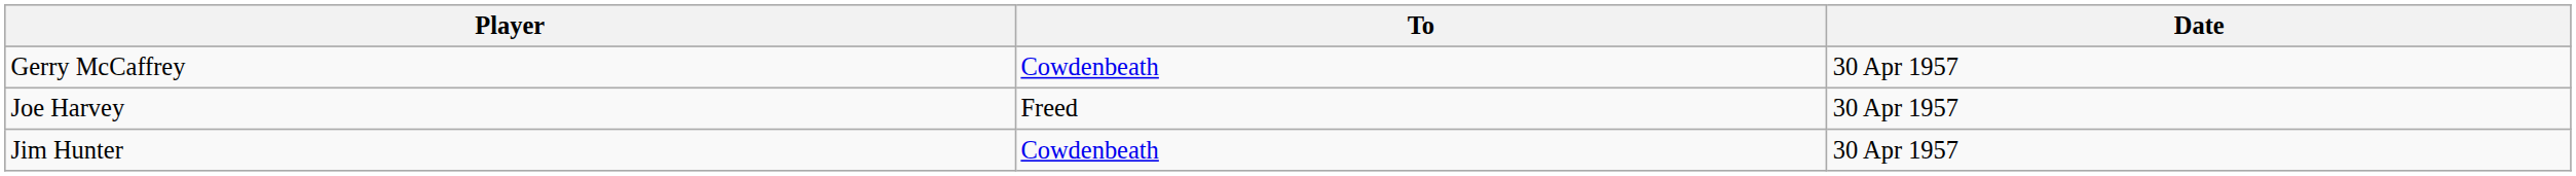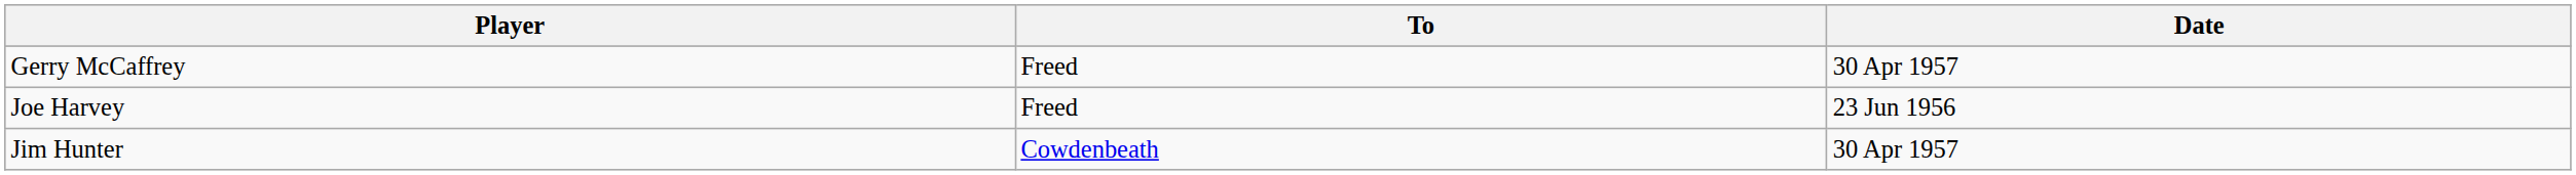 <table class="wikitable" style="text-align:center; font-size:95%;width:98%; text-align:left">
 <tr>
 <th>Player</th>
 <th>To</th>
 <th>Date</th>
 </tr>
 <tr>
 <td> Gerry McCaffrey</td>
-<td> <a href='#'>Cowdenbeath</a></td>
+<td> Freed</td>
 <td>30 Apr 1957</td>
 </tr>
 <tr>
 <td> Joe Harvey</td>
 <td> Freed</td>
-<td>30 Apr 1957</td>
+<td>23 Jun 1956</td>
 </tr>
 <tr>
 <td> Jim Hunter</td>
 <td> <a href='#'>Cowdenbeath</a></td>
 <td>30 Apr 1957</td>
 </tr>
 </table>
